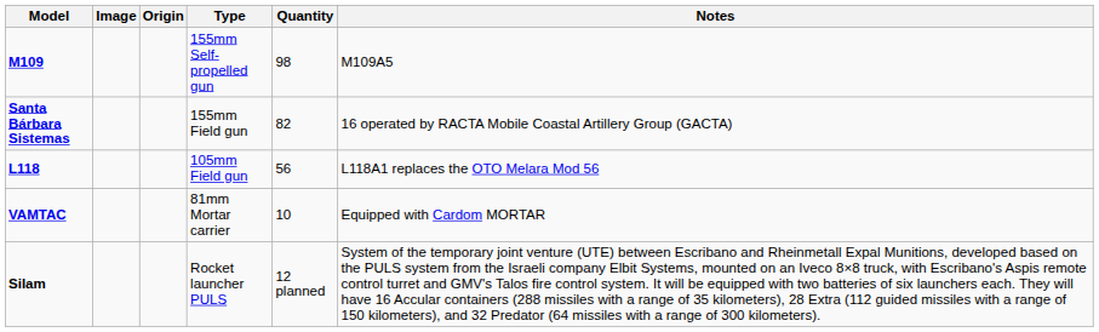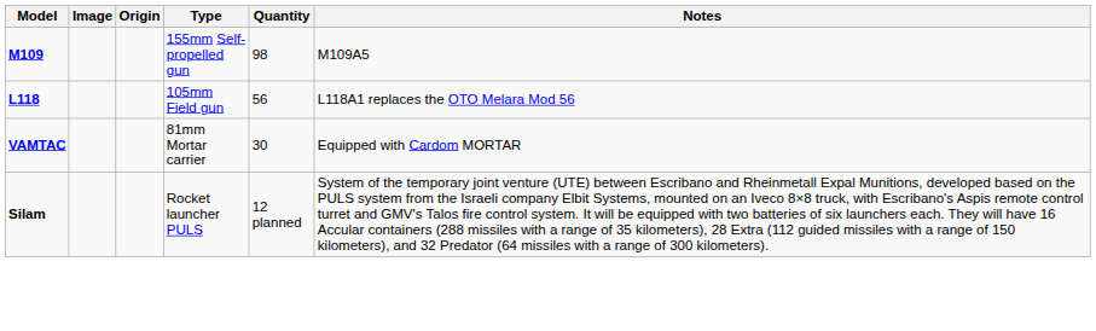 <table class="wikitable">
 <tr>
 <th>Model</th>
 <th>Image</th>
 <th>Origin</th>
 <th>Type</th>
 <th>Quantity</th>
 <th>Notes</th>
 </tr>
 <tr>
 <td><strong><a href='#'>M109</a></strong></td>
 <td></td>
 <td></td>
 <td><a href='#'>155mm</a> <a href='#'>Self-propelled gun</a></td>
 <td>98</td>
 <td>M109A5</td>
 </tr>
 <tr>
-<td><strong><a href='#'>Santa Bárbara Sistemas</a></strong></td>
-<td></td>
-<td></td>
-<td>155mm Field gun</td>
-<td>82</td>
-<td>16 operated by RACTA Mobile Coastal Artillery Group (GACTA)</td>
-</tr>
-<tr>
 <td><strong><a href='#'>L118</a></strong></td>
 <td></td>
 <td></td>
 <td><a href='#'>105mm</a> <a href='#'>Field gun</a></td>
 <td>56</td>
 <td>L118A1 replaces the <a href='#'>OTO Melara Mod 56</a></td>
 </tr>
 <tr>
 <td><strong><a href='#'>VAMTAC</a></strong></td>
 <td></td>
 <td></td>
 <td>81mm Mortar carrier</td>
-<td>10</td>
+<td>30</td>
 <td>Equipped with <a href='#'>Cardom</a> MORTAR</td>
 </tr>
 <tr>
 <td><strong>Silam</strong></td>
 <td></td>
 <td></td>
 <td>Rocket launcher <a href='#'>PULS</a></td>
 <td>12 planned</td>
 <td>System of the temporary joint venture (UTE) between Escribano and Rheinmetall Expal Munitions, developed based on the PULS system from the Israeli company Elbit Systems, mounted on an Iveco 8×8 truck, with Escribano's Aspis remote control turret and GMV's Talos fire control system. It will be equipped with two batteries of six launchers each. They will have 16 Accular containers (288 missiles with a range of 35 kilometers), 28 Extra (112 guided missiles with a range of 150 kilometers), and 32 Predator (64 missiles with a range of 300 kilometers).</td>
 </tr>
 </table>
